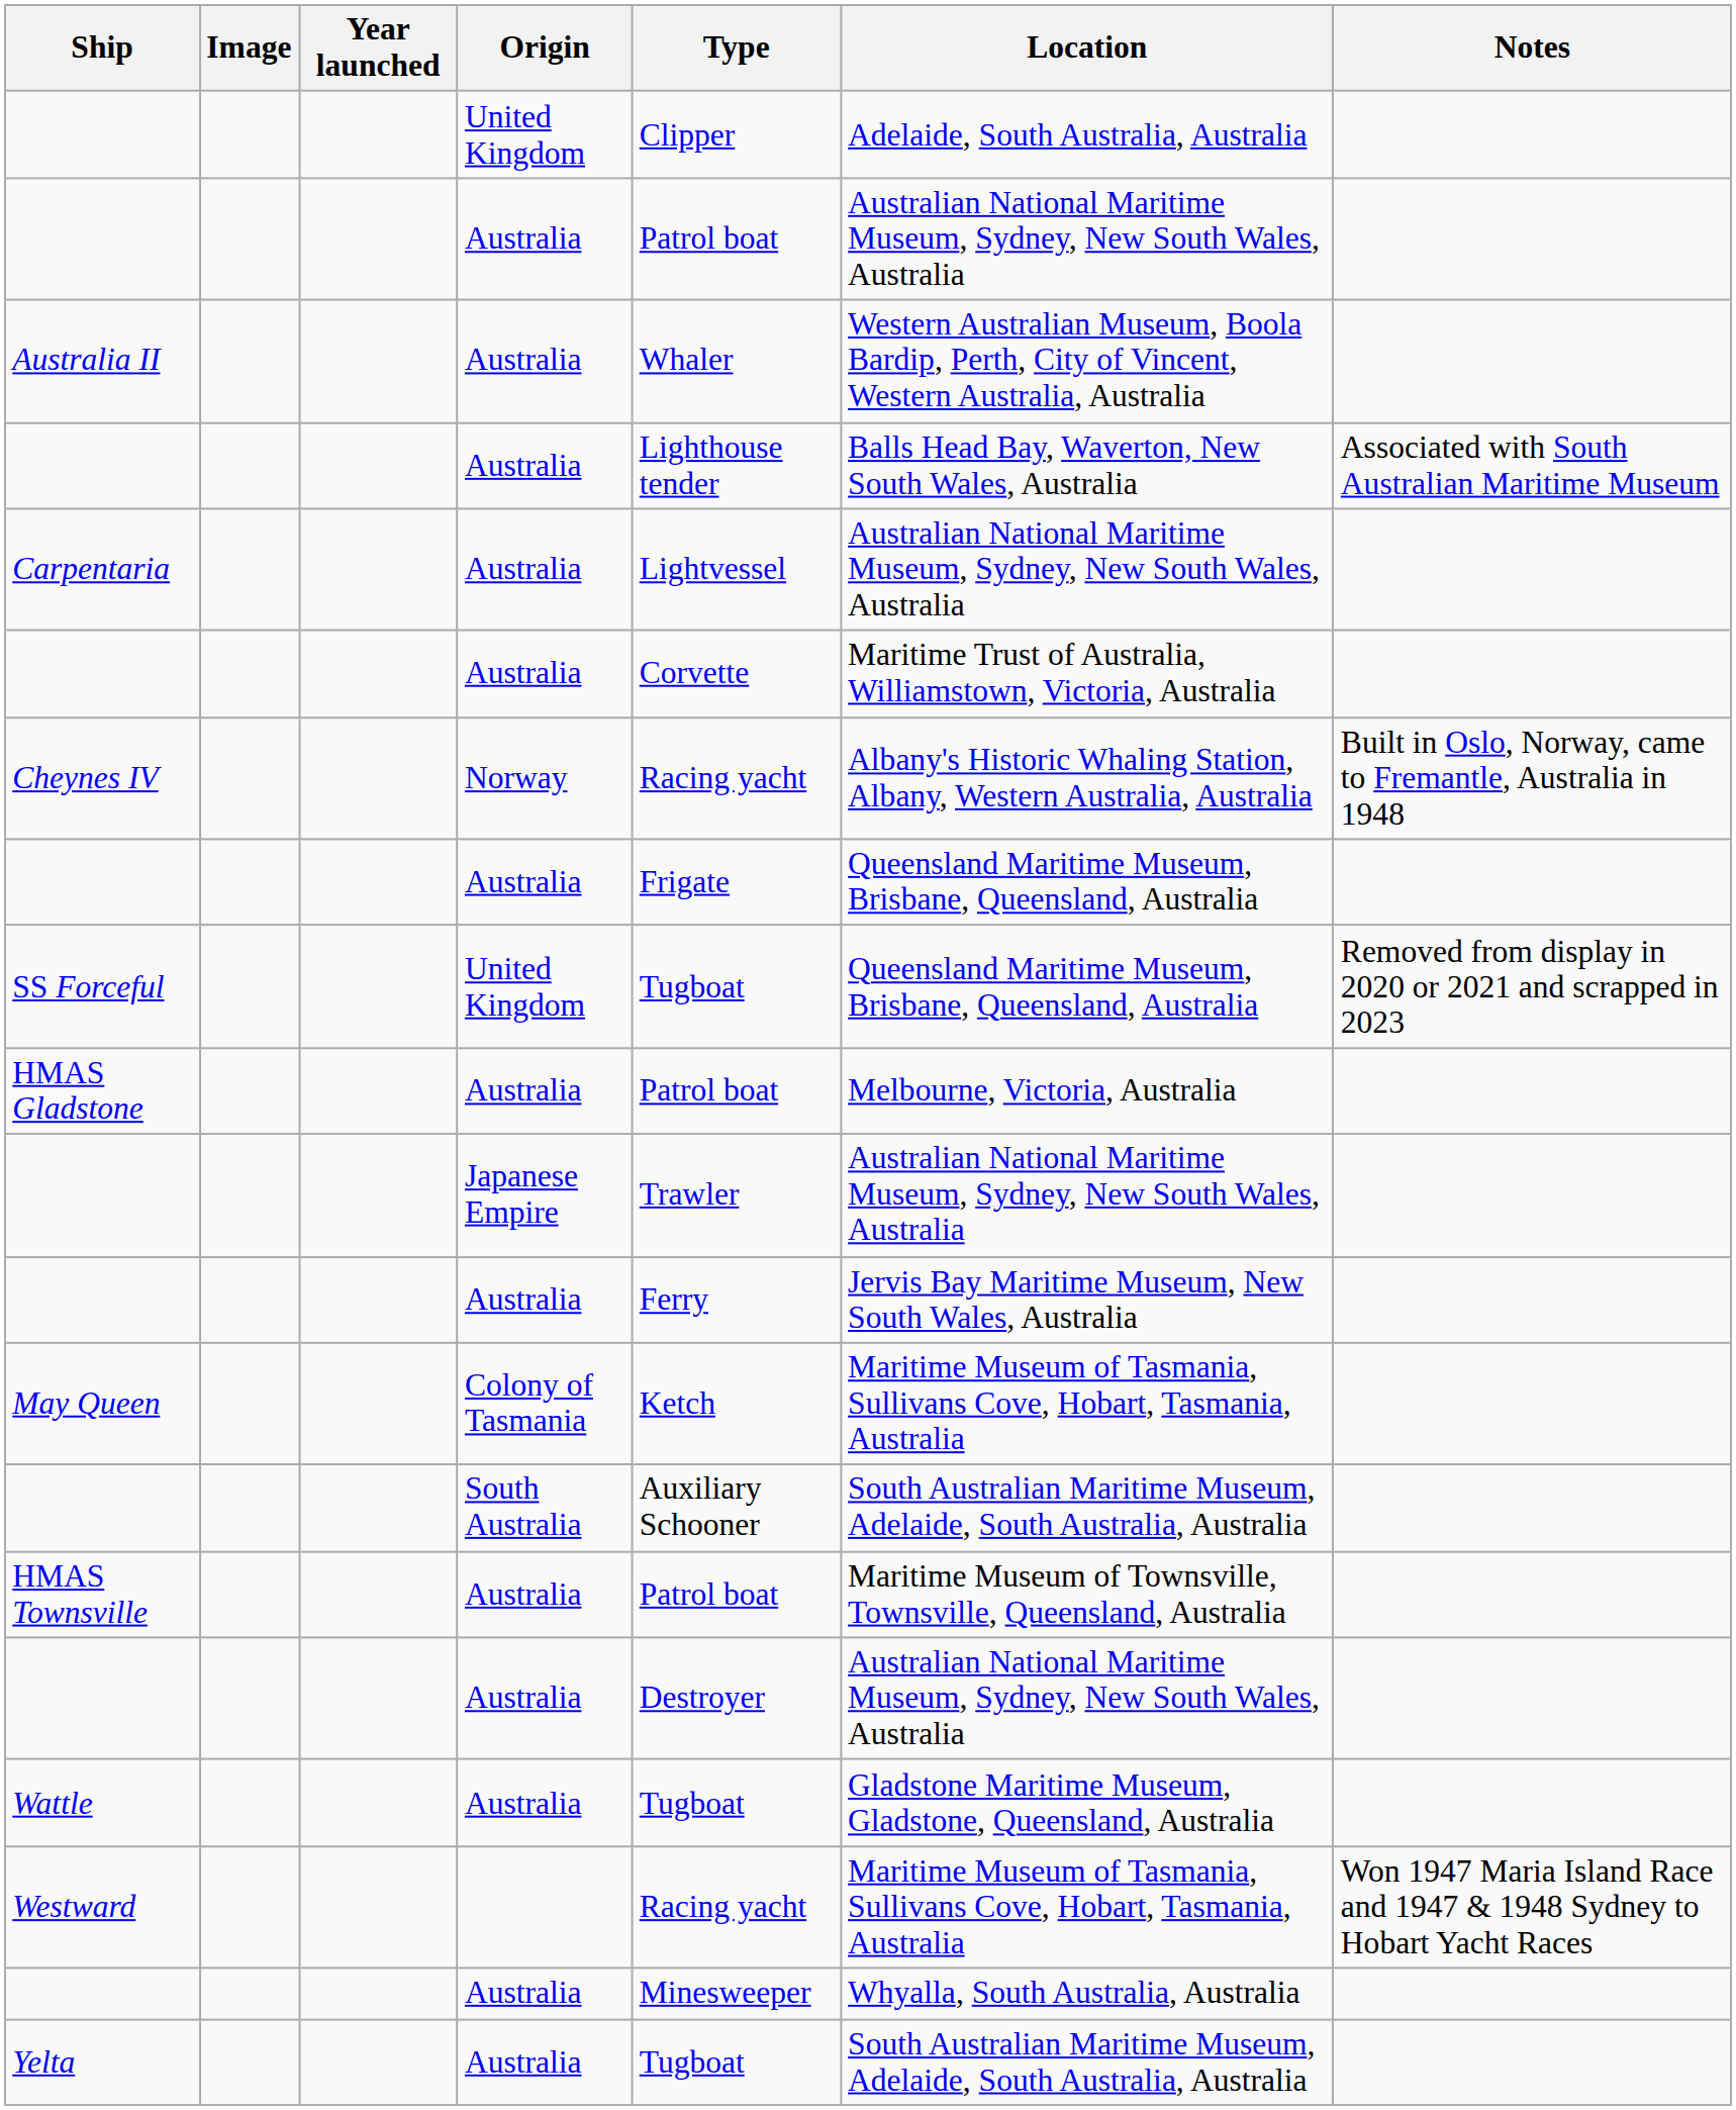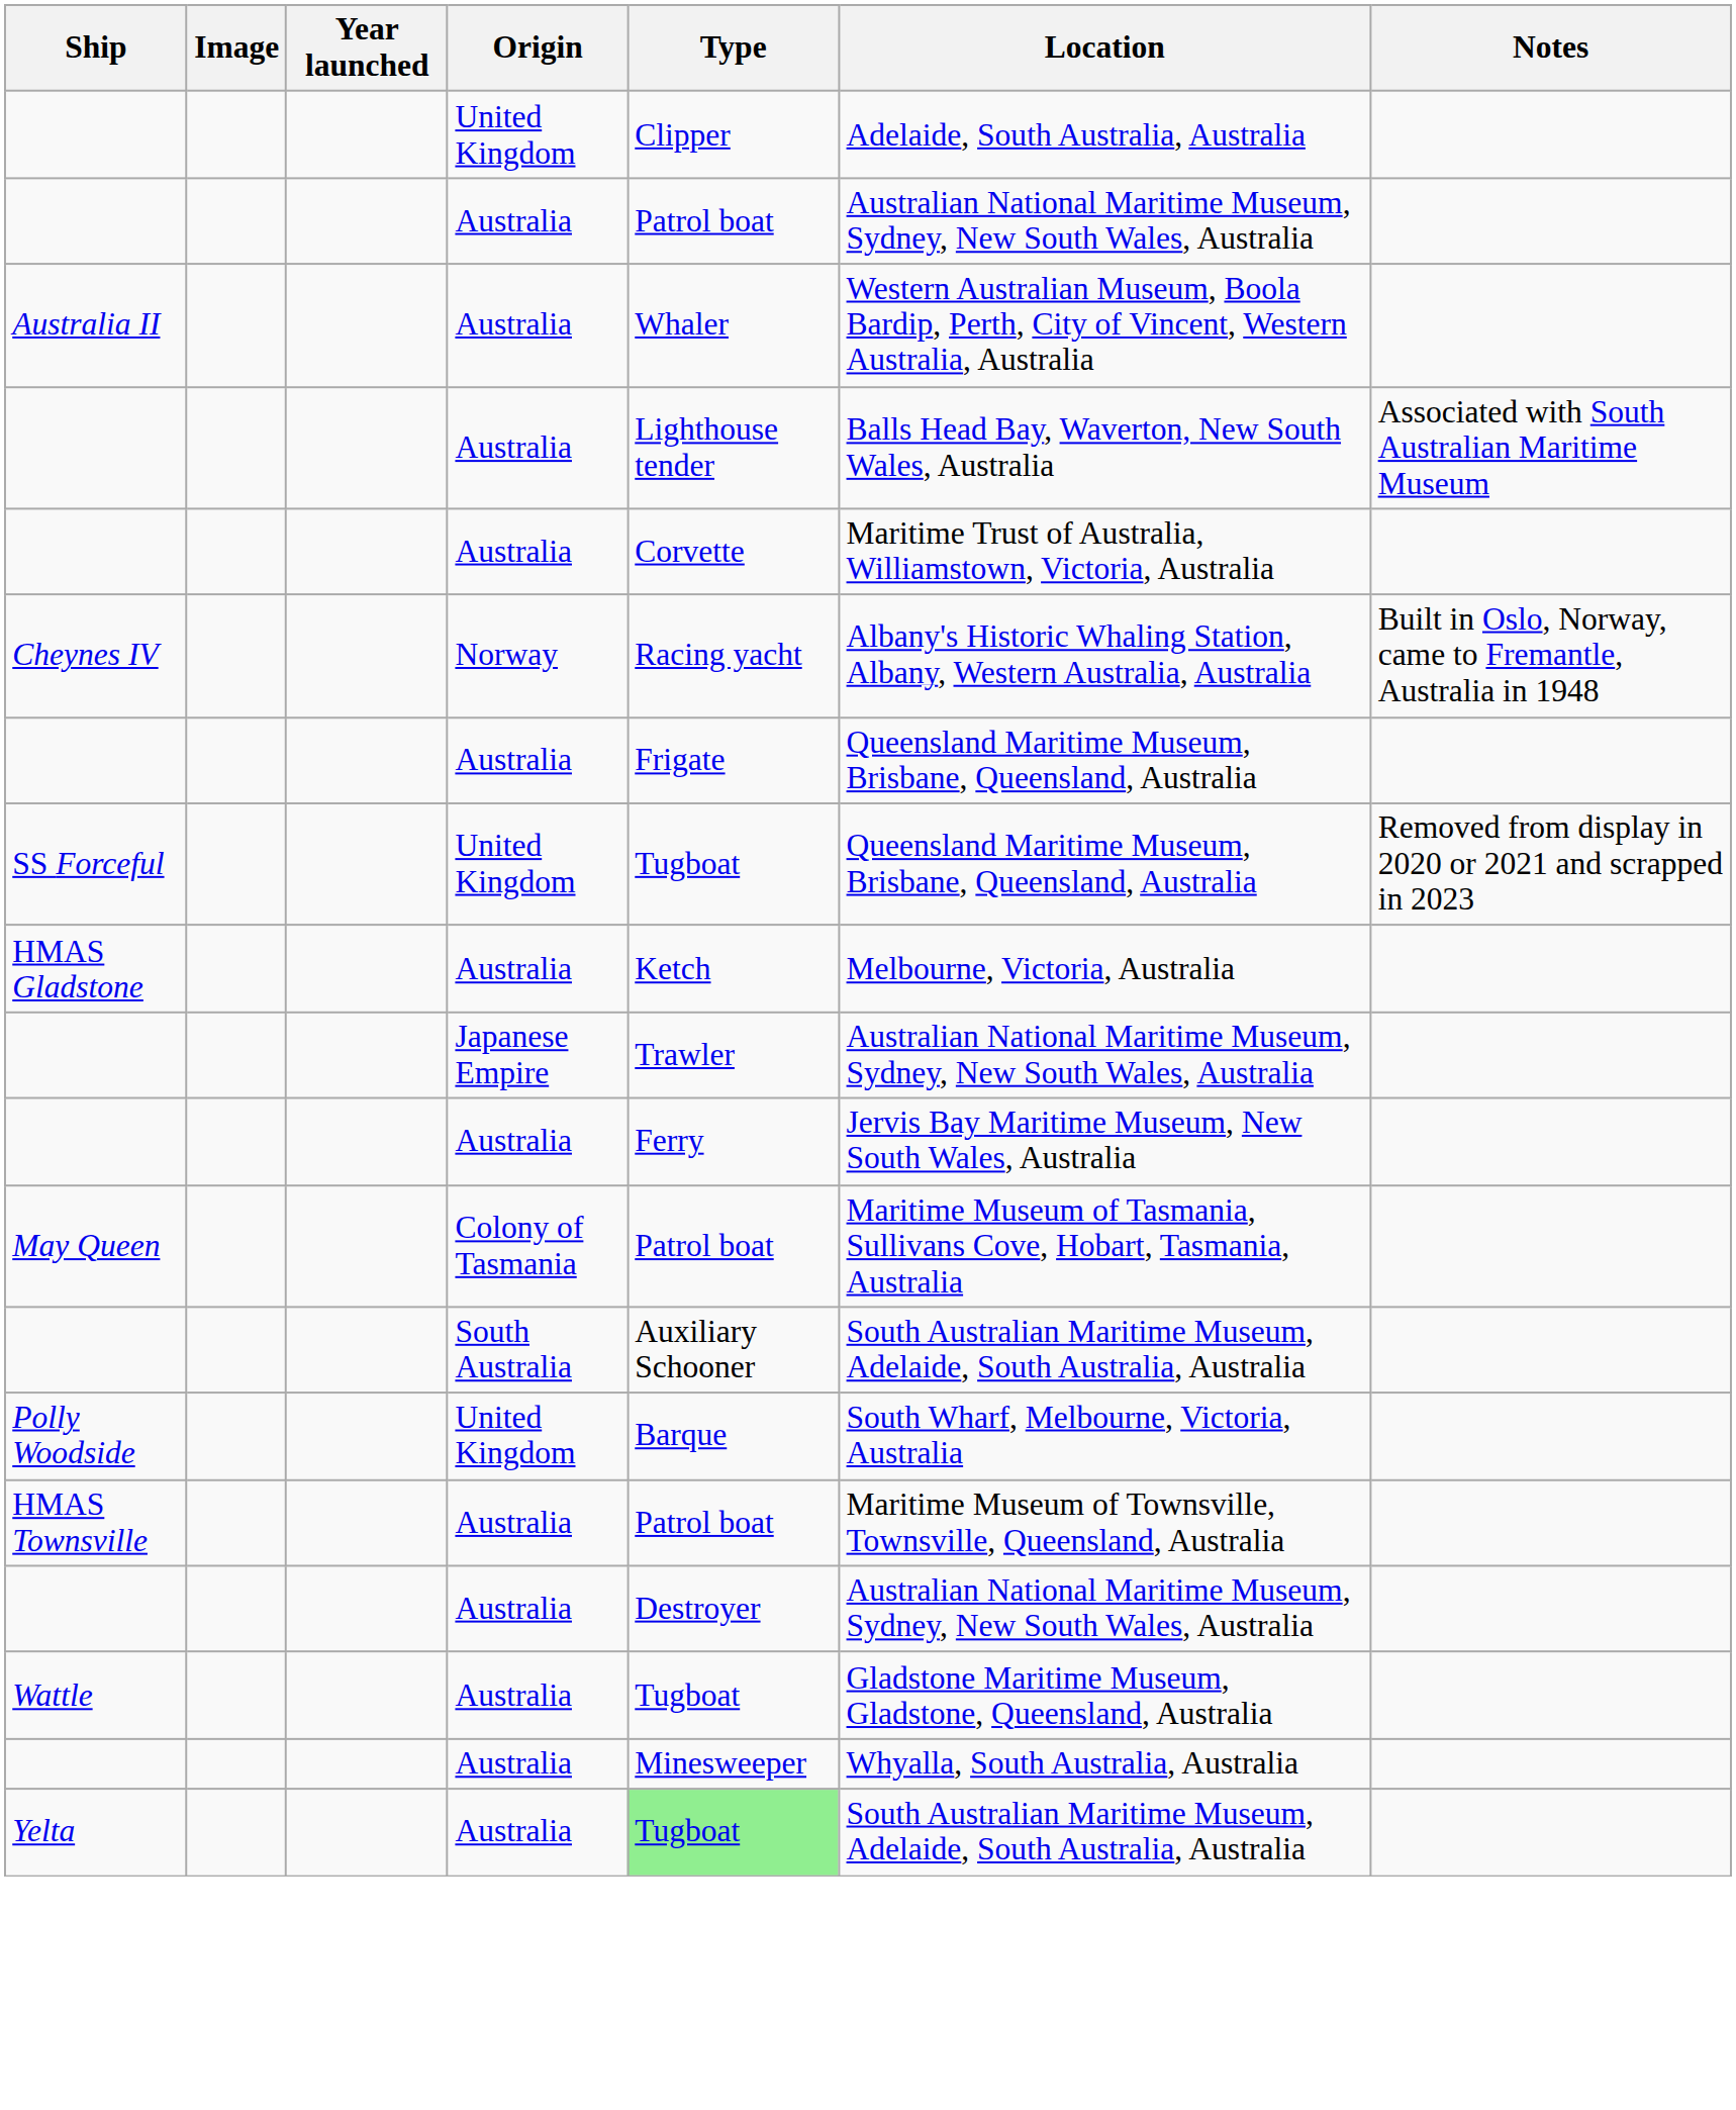 <table class="wikitable sortable">
 <tr>
 <th>Ship</th>
 <th>Image</th>
 <th>Year launched</th>
 <th>Origin</th>
 <th>Type</th>
 <th>Location</th>
 <th>Notes</th>
 </tr>
 <tr>
 <td data-sort-value="City" of Adelaide></td>
 <td></td>
 <td></td>
 <td> <a href='#'>United Kingdom</a></td>
 <td><a href='#'>Clipper</a></td>
 <td><a href='#'>Adelaide</a>, <a href='#'>South Australia</a>, <a href='#'>Australia</a><br></td>
 <td></td>
 </tr>
 <tr>
 <td data-sort-value="Advance"></td>
 <td></td>
 <td></td>
 <td> <a href='#'>Australia</a></td>
 <td><a href='#'>Patrol boat</a></td>
 <td><a href='#'>Australian National Maritime Museum</a>, <a href='#'>Sydney</a>, <a href='#'>New South Wales</a>, Australia<br><small></small></td>
 <td></td>
 </tr>
 <tr>
 <td><em><a href='#'>Australia II</a></em></td>
 <td></td>
 <td></td>
 <td> <a href='#'>Australia</a></td>
 <td><a href='#'>Whaler</a></td>
 <td><a href='#'>Western Australian Museum</a>, <a href='#'>Boola Bardip</a>, <a href='#'>Perth</a>, <a href='#'>City of Vincent</a>, <a href='#'>Western Australia</a>, Australia</td>
 <td></td>
 </tr>
 <tr>
 <td data-sort-value="Cape" Don></td>
 <td></td>
 <td></td>
 <td> <a href='#'>Australia</a></td>
 <td><a href='#'>Lighthouse tender</a></td>
 <td><a href='#'>Balls Head Bay</a>, <a href='#'>Waverton, New South Wales</a>, Australia</td>
 <td>Associated with <a href='#'>South Australian Maritime Museum</a></td>
 </tr>
 <tr>
-<td data-sort-value=Carpentaria><a href='#'><em>Carpentaria</em></a></td>
-<td></td>
-<td></td>
-<td> <a href='#'>Australia</a></td>
-<td><a href='#'>Lightvessel</a></td>
-<td><a href='#'>Australian National Maritime Museum</a>, <a href='#'>Sydney</a>, <a href='#'>New South Wales</a>, Australia<br><small></small></td>
-<td></td>
-</tr>
-<tr>
 <td data-sort-value=Castlemaine></td>
 <td></td>
 <td></td>
 <td> <a href='#'>Australia</a></td>
 <td><a href='#'>Corvette</a></td>
 <td>Maritime Trust of Australia, <a href='#'>Williamstown</a>, <a href='#'>Victoria</a>, Australia<br></td>
 <td></td>
 </tr>
 <tr>
 <td><em><a href='#'>Cheynes IV</a></em></td>
 <td></td>
 <td></td>
 <td> <a href='#'>Norway</a></td>
 <td><a href='#'>Racing yacht</a></td>
 <td><a href='#'>Albany's Historic Whaling Station</a>, <a href='#'>Albany</a>, <a href='#'>Western Australia</a>, <a href='#'>Australia</a></td>
 <td>Built in <a href='#'>Oslo</a>, Norway, came to <a href='#'>Fremantle</a>, Australia in 1948</td>
 </tr>
 <tr>
 <td data-sort-value="Diamantina"></td>
 <td></td>
 <td></td>
 <td> <a href='#'>Australia</a></td>
 <td><a href='#'>Frigate</a></td>
 <td><a href='#'>Queensland Maritime Museum</a>, <a href='#'>Brisbane</a>, <a href='#'>Queensland</a>, Australia<br></td>
 <td></td>
 </tr>
 <tr>
 <td data-sort-value="Forceful"><a href='#'>SS <em>Forceful</em></a></td>
 <td></td>
 <td></td>
 <td> <a href='#'>United Kingdom</a></td>
 <td><a href='#'>Tugboat</a></td>
 <td><a href='#'>Queensland Maritime Museum</a>, <a href='#'>Brisbane</a>, <a href='#'>Queensland</a>, <a href='#'>Australia</a></td>
 <td>Removed from display in 2020 or 2021 and scrapped in 2023</td>
 </tr>
 <tr>
 <td data-sort-value="Gladstone"><a href='#'>HMAS <em>Gladstone</em></a></td>
 <td></td>
 <td></td>
 <td> <a href='#'>Australia</a></td>
-<td><a href='#'>Patrol boat</a></td>
+<td><a href='#'>Ketch</a></td>
 <td><a href='#'>Melbourne</a>, <a href='#'>Victoria</a>, Australia</td>
 <td></td>
 </tr>
 <tr>
 <td data-sort-value="Krait"></td>
 <td></td>
 <td></td>
 <td> <a href='#'>Japanese Empire</a></td>
 <td><a href='#'>Trawler</a></td>
 <td><a href='#'>Australian National Maritime Museum</a>, <a href='#'>Sydney</a>, <a href='#'>New South Wales</a>, <a href='#'>Australia</a></td>
 <td></td>
 </tr>
 <tr>
 <td data-sort-value="Lady" Denman></td>
 <td></td>
 <td></td>
 <td> <a href='#'>Australia</a></td>
 <td><a href='#'>Ferry</a></td>
 <td><a href='#'>Jervis Bay Maritime Museum</a>, <a href='#'>New South Wales</a>, Australia</td>
 <td></td>
 </tr>
 <tr>
 <td data-sort-value="May" Queen><em><a href='#'>May Queen</a></em></td>
 <td></td>
 <td></td>
 <td> <a href='#'>Colony of Tasmania</a></td>
-<td><a href='#'>Ketch</a></td>
+<td><a href='#'>Patrol boat</a></td>
 <td><a href='#'>Maritime Museum of Tasmania</a>, <a href='#'>Sullivans Cove</a>, <a href='#'>Hobart</a>, <a href='#'>Tasmania</a>, <a href='#'>Australia</a><br></td>
 <td></td>
 </tr>
 <tr>
 <td data-sort-value="Nelcebee"></td>
 <td></td>
 <td></td>
 <td> <a href='#'>South Australia</a></td>
 <td>Auxiliary Schooner</td>
 <td><a href='#'>South Australian Maritime Museum</a>, <a href='#'>Adelaide</a>, <a href='#'>South Australia</a>, Australia</td>
+<td></td>
+</tr>
+<tr>
+<td><em><a href='#'>Polly Woodside</a></em></td>
+<td></td>
+<td></td>
+<td> <a href='#'>United Kingdom</a></td>
+<td><a href='#'>Barque</a></td>
+<td><a href='#'>South Wharf</a>, <a href='#'>Melbourne</a>, <a href='#'>Victoria</a>, <a href='#'>Australia</a><br></td>
 <td></td>
 </tr>
 <tr>
 <td data-sort-value="Townsville"><a href='#'>HMAS <em>Townsville</em></a></td>
 <td></td>
 <td></td>
 <td> <a href='#'>Australia</a></td>
 <td><a href='#'>Patrol boat</a></td>
 <td>Maritime Museum of Townsville, <a href='#'>Townsville</a>, <a href='#'>Queensland</a>, Australia<br></td>
 <td></td>
 </tr>
 <tr>
 <td data-sort-value="Vampire"></td>
 <td></td>
 <td></td>
 <td> <a href='#'>Australia</a></td>
 <td><a href='#'>Destroyer</a></td>
 <td><a href='#'>Australian National Maritime Museum</a>, <a href='#'>Sydney</a>, <a href='#'>New South Wales</a>, Australia</td>
 <td></td>
 </tr>
 <tr>
 <td data-sort-value=Wattle><a href='#'><em>Wattle</em></a></td>
 <td></td>
 <td></td>
 <td> <a href='#'>Australia</a></td>
 <td><a href='#'>Tugboat</a></td>
 <td><a href='#'>Gladstone Maritime Museum</a>, <a href='#'>Gladstone</a>, <a href='#'>Queensland</a>, Australia<br></td>
 <td></td>
 </tr>
 <tr>
-<td><em><a href='#'>Westward</a></em></td>
-<td></td>
-<td></td>
-<td></td>
-<td><a href='#'>Racing yacht</a></td>
-<td><a href='#'>Maritime Museum of Tasmania</a>, <a href='#'>Sullivans Cove</a>, <a href='#'>Hobart</a>, <a href='#'>Tasmania</a>, <a href='#'>Australia</a></td>
-<td>Won 1947 Maria Island Race and 1947 & 1948 Sydney to Hobart Yacht Races</td>
-</tr>
-<tr>
 <td data-sort-value="Whyalla"></td>
 <td></td>
 <td></td>
 <td> <a href='#'>Australia</a></td>
 <td><a href='#'>Minesweeper</a></td>
 <td><a href='#'>Whyalla</a>, <a href='#'>South Australia</a>, Australia<br></td>
 <td></td>
 </tr>
 <tr>
 <td data-sort-value="Yelta"><a href='#'><em>Yelta</em></a></td>
 <td></td>
 <td></td>
 <td> <a href='#'>Australia</a></td>
-<td><a href='#'>Tugboat</a></td>
+<td style="background: lightgreen;"><a href='#'>Tugboat</a></td>
 <td><a href='#'>South Australian Maritime Museum</a>, <a href='#'>Adelaide</a>, <a href='#'>South Australia</a>, Australia</td>
 <td></td>
 </tr>
 <tr>
 </tr>
 </table>
